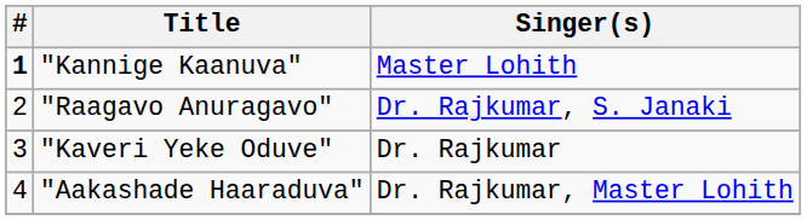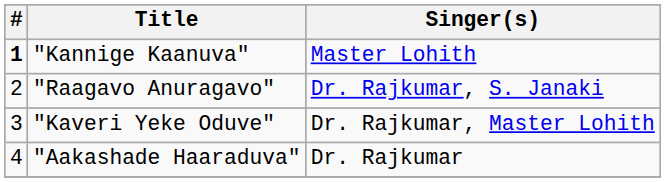 <table class="wikitable" style="font-size:95%;">
 <tr>
 <th>#</th>
 <th>Title</th>
 <th>Singer(s)</th>
 </tr>
 <tr>
 <td><strong>1</strong></td>
 <td>"Kannige Kaanuva"</td>
 <td><a href='#'>Master Lohith</a></td>
 </tr>
 <tr>
 <td>2</td>
 <td>"Raagavo Anuragavo"</td>
 <td><a href='#'>Dr. Rajkumar</a>, <a href='#'>S. Janaki</a></td>
 </tr>
 <tr>
 <td>3</td>
 <td>"Kaveri Yeke Oduve"</td>
-<td>Dr. Rajkumar</td>
+<td>Dr. Rajkumar, <a href='#'>Master Lohith</a></td>
 </tr>
 <tr>
 <td>4</td>
 <td>"Aakashade Haaraduva"</td>
-<td>Dr. Rajkumar, <a href='#'>Master Lohith</a></td>
+<td>Dr. Rajkumar</td>
 </tr>
 <tr>
 </tr>
 </table>
